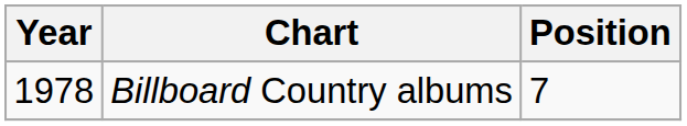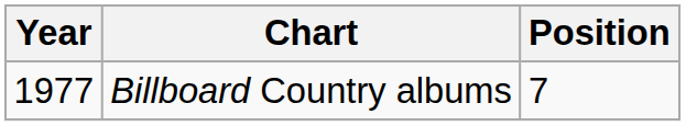 <table class="wikitable">
 <tr>
 <th>Year</th>
 <th>Chart</th>
 <th>Position</th>
 </tr>
 <tr>
-<td>1978</td>
+<td>1977</td>
 <td><em>Billboard</em> Country albums</td>
 <td>7</td>
 </tr>
 <tr>
 </tr>
 </table>
